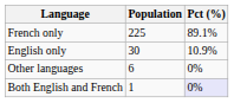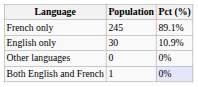 <table class="wikitable">
 <tr>
 <th>Language</th>
 <th>Population</th>
 <th>Pct (%)</th>
 </tr>
 <tr>
 <td>French only</td>
-<td>225</td>
+<td>245</td>
 <td>89.1%</td>
 </tr>
 <tr>
 <td>English only</td>
 <td>30</td>
 <td>10.9%</td>
 </tr>
 <tr>
 <td>Other languages</td>
-<td>6</td>
+<td>0</td>
 <td>0%</td>
 </tr>
 <tr>
 <td>Both English and French</td>
 <td>1</td>
 <td style="background: lavender;">0%</td>
 </tr>
 </table>
